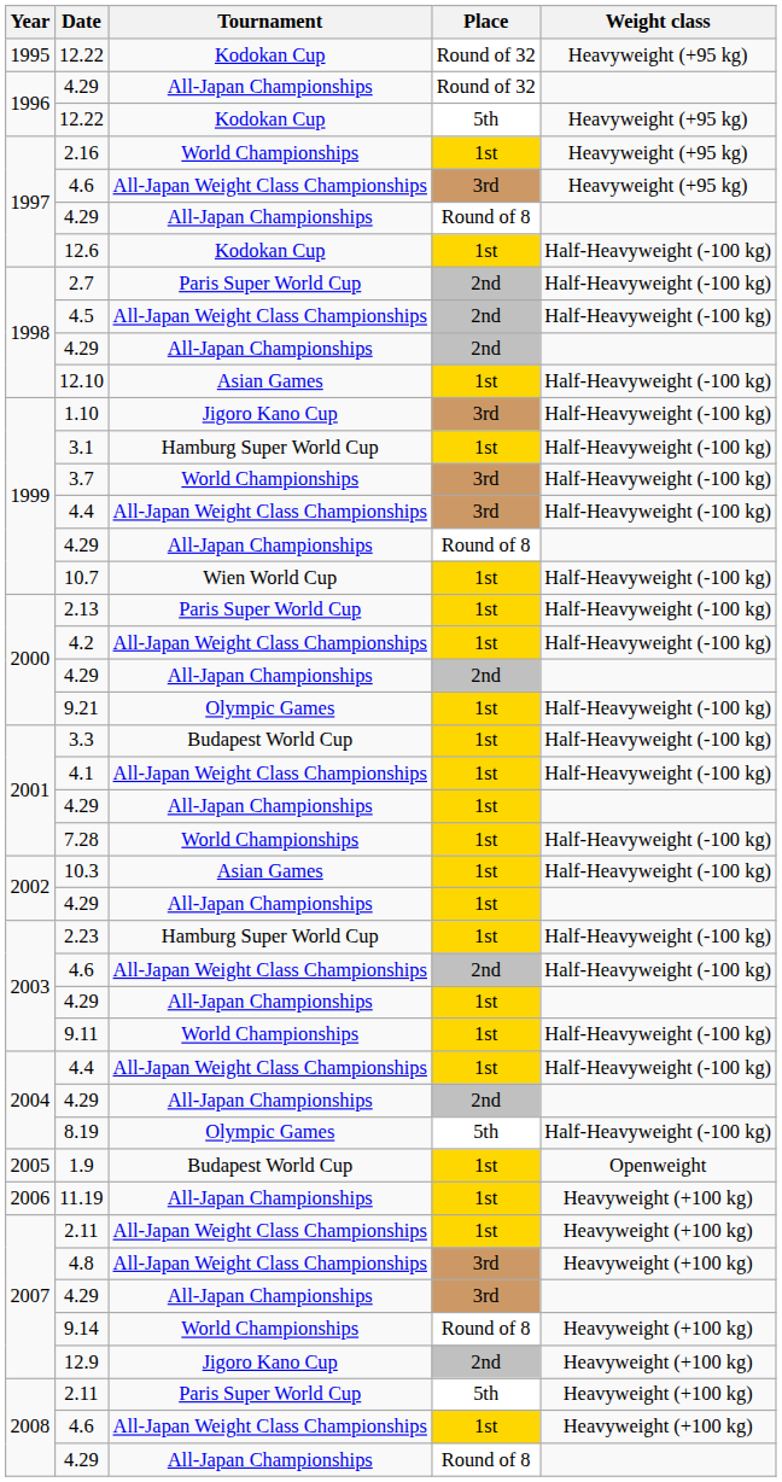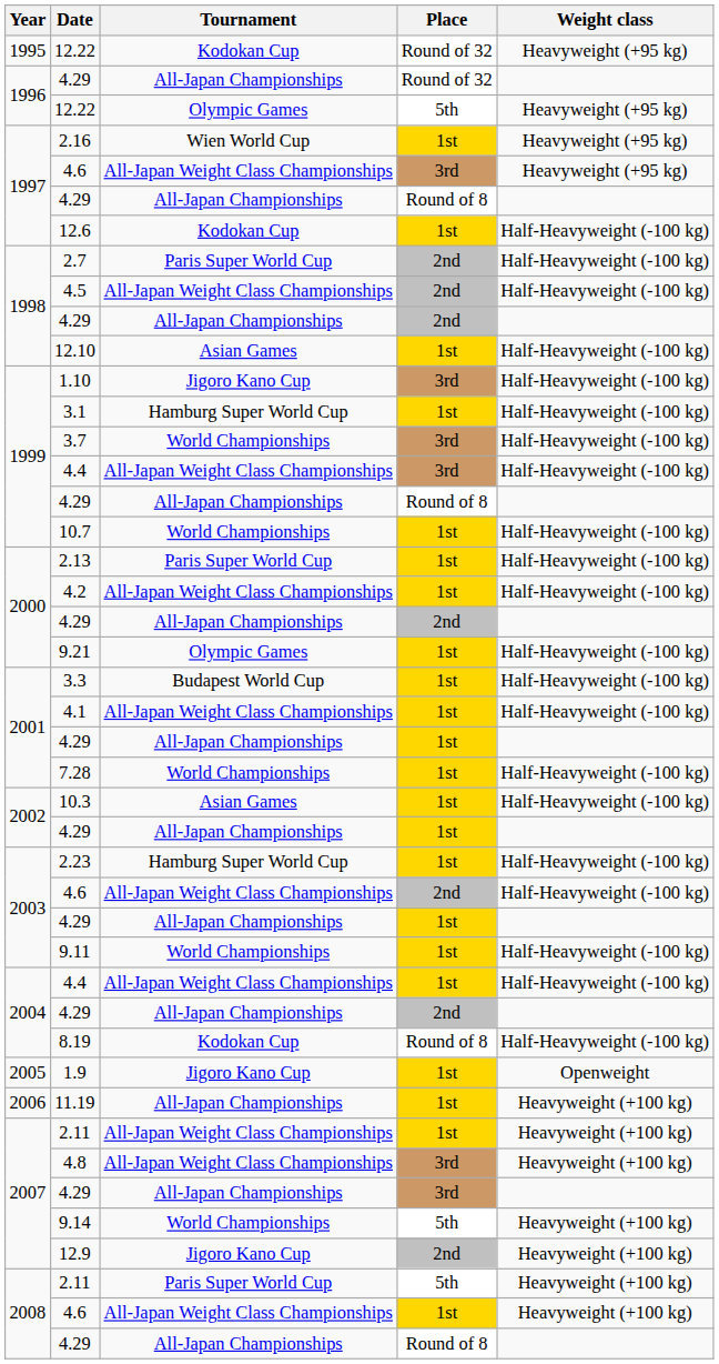 <table class=wikitable style="text-align:center; font-size: 90%;">
 <tr>
 <th>Year</th>
 <th>Date</th>
 <th>Tournament</th>
 <th>Place</th>
 <th>Weight class</th>
 </tr>
 <tr>
 <td>1995</td>
 <td>12.22</td>
 <td><a href='#'>Kodokan Cup</a></td>
 <td bgcolor="white" align="center">Round of 32</td>
 <td>Heavyweight (+95 kg)</td>
 </tr>
 <tr>
 <td rowspan=2>1996</td>
 <td>4.29</td>
 <td><a href='#'>All-Japan Championships</a></td>
 <td bgcolor="white" align="center">Round of 32</td>
 <td></td>
 </tr>
 <tr>
 <td>12.22</td>
-<td><a href='#'>Kodokan Cup</a></td>
+<td><a href='#'>Olympic Games</a></td>
 <td bgcolor="white" align="center">5th</td>
 <td>Heavyweight (+95 kg)</td>
 </tr>
 <tr>
 <td rowspan=4>1997</td>
 <td>2.16</td>
-<td><a href='#'>World Championships</a></td>
+<td>Wien World Cup</td>
 <td bgcolor="gold" align="center">  1st</td>
 <td>Heavyweight (+95 kg)</td>
 </tr>
 <tr>
 <td>4.6</td>
 <td><a href='#'>All-Japan Weight Class Championships</a></td>
 <td bgcolor="cc9966" align="center">  3rd</td>
 <td>Heavyweight (+95 kg)</td>
 </tr>
 <tr>
 <td>4.29</td>
 <td><a href='#'>All-Japan Championships</a></td>
 <td bgcolor="white" align="center">Round of 8</td>
 <td></td>
 </tr>
 <tr>
 <td>12.6</td>
 <td><a href='#'>Kodokan Cup</a></td>
 <td bgcolor="gold" align="center">  1st</td>
 <td>Half-Heavyweight (-100 kg)</td>
 </tr>
 <tr>
 <td rowspan=4>1998</td>
 <td>2.7</td>
 <td><a href='#'>Paris Super World Cup</a></td>
 <td bgcolor="silver" align="center">  2nd</td>
 <td>Half-Heavyweight (-100 kg)</td>
 </tr>
 <tr>
 <td>4.5</td>
 <td><a href='#'>All-Japan Weight Class Championships</a></td>
 <td bgcolor="silver" align="center">  2nd</td>
 <td>Half-Heavyweight (-100 kg)</td>
 </tr>
 <tr>
 <td>4.29</td>
 <td><a href='#'>All-Japan Championships</a></td>
 <td bgcolor="silver" align="center">  2nd</td>
 <td></td>
 </tr>
 <tr>
 <td>12.10</td>
 <td><a href='#'>Asian Games</a></td>
 <td bgcolor="gold" align="center">  1st</td>
 <td>Half-Heavyweight (-100 kg)</td>
 </tr>
 <tr>
 <td rowspan=6>1999</td>
 <td>1.10</td>
 <td><a href='#'>Jigoro Kano Cup</a></td>
 <td bgcolor="cc9966" align="center">  3rd</td>
 <td>Half-Heavyweight (-100 kg)</td>
 </tr>
 <tr>
 <td>3.1</td>
 <td>Hamburg Super World Cup</td>
 <td bgcolor="gold" align="center">  1st</td>
 <td>Half-Heavyweight (-100 kg)</td>
 </tr>
 <tr>
 <td>3.7</td>
 <td><a href='#'>World Championships</a></td>
 <td bgcolor="cc9966" align="center">  3rd</td>
 <td>Half-Heavyweight (-100 kg)</td>
 </tr>
 <tr>
 <td>4.4</td>
 <td><a href='#'>All-Japan Weight Class Championships</a></td>
 <td bgcolor="cc9966" align="center">  3rd</td>
 <td>Half-Heavyweight (-100 kg)</td>
 </tr>
 <tr>
 <td>4.29</td>
 <td><a href='#'>All-Japan Championships</a></td>
 <td bgcolor="white" align="center">Round of 8</td>
 <td></td>
 </tr>
 <tr>
 <td>10.7</td>
-<td>Wien World Cup</td>
+<td><a href='#'>World Championships</a></td>
 <td bgcolor="gold" align="center">  1st</td>
 <td>Half-Heavyweight (-100 kg)</td>
 </tr>
 <tr>
 <td rowspan=4>2000</td>
 <td>2.13</td>
 <td><a href='#'>Paris Super World Cup</a></td>
 <td bgcolor="gold" align="center">  1st</td>
 <td>Half-Heavyweight (-100 kg)</td>
 </tr>
 <tr>
 <td>4.2</td>
 <td><a href='#'>All-Japan Weight Class Championships</a></td>
 <td bgcolor="gold" align="center">  1st</td>
 <td>Half-Heavyweight (-100 kg)</td>
 </tr>
 <tr>
 <td>4.29</td>
 <td><a href='#'>All-Japan Championships</a></td>
 <td bgcolor="silver" align="center">  2nd</td>
 <td></td>
 </tr>
 <tr>
 <td>9.21</td>
 <td><a href='#'>Olympic Games</a></td>
 <td bgcolor="gold" align="center">  1st</td>
 <td>Half-Heavyweight (-100 kg)</td>
 </tr>
 <tr>
 <td rowspan=4>2001</td>
 <td>3.3</td>
 <td>Budapest World Cup</td>
 <td bgcolor="gold" align="center">  1st</td>
 <td>Half-Heavyweight (-100 kg)</td>
 </tr>
 <tr>
 <td>4.1</td>
 <td><a href='#'>All-Japan Weight Class Championships</a></td>
 <td bgcolor="gold" align="center">  1st</td>
 <td>Half-Heavyweight (-100 kg)</td>
 </tr>
 <tr>
 <td>4.29</td>
 <td><a href='#'>All-Japan Championships</a></td>
 <td bgcolor="gold" align="center">  1st</td>
 <td></td>
 </tr>
 <tr>
 <td>7.28</td>
 <td><a href='#'>World Championships</a></td>
 <td bgcolor="gold" align="center">  1st</td>
 <td>Half-Heavyweight (-100 kg)</td>
 </tr>
 <tr>
 <td rowspan=2>2002</td>
 <td>10.3</td>
 <td><a href='#'>Asian Games</a></td>
 <td bgcolor="gold" align="center">  1st</td>
 <td>Half-Heavyweight (-100 kg)</td>
 </tr>
 <tr>
 <td>4.29</td>
 <td><a href='#'>All-Japan Championships</a></td>
 <td bgcolor="gold" align="center">  1st</td>
 <td></td>
 </tr>
 <tr>
 <td rowspan=4>2003</td>
 <td>2.23</td>
 <td>Hamburg Super World Cup</td>
 <td bgcolor="gold" align="center">  1st</td>
 <td>Half-Heavyweight (-100 kg)</td>
 </tr>
 <tr>
 <td>4.6</td>
 <td><a href='#'>All-Japan Weight Class Championships</a></td>
 <td bgcolor="silver" align="center">  2nd</td>
 <td>Half-Heavyweight (-100 kg)</td>
 </tr>
 <tr>
 <td>4.29</td>
 <td><a href='#'>All-Japan Championships</a></td>
 <td bgcolor="gold" align="center">  1st</td>
 <td></td>
 </tr>
 <tr>
 <td>9.11</td>
 <td><a href='#'>World Championships</a></td>
 <td bgcolor="gold" align="center">  1st</td>
 <td>Half-Heavyweight (-100 kg)</td>
 </tr>
 <tr>
 <td rowspan=3>2004</td>
 <td>4.4</td>
 <td><a href='#'>All-Japan Weight Class Championships</a></td>
 <td bgcolor="gold" align="center">  1st</td>
 <td>Half-Heavyweight (-100 kg)</td>
 </tr>
 <tr>
 <td>4.29</td>
 <td><a href='#'>All-Japan Championships</a></td>
 <td bgcolor="silver" align="center">  2nd</td>
 <td></td>
 </tr>
 <tr>
 <td>8.19</td>
-<td><a href='#'>Olympic Games</a></td>
-<td bgcolor="white" align="center">5th</td>
+<td><a href='#'>Kodokan Cup</a></td>
+<td bgcolor="white" align="center">Round of 8</td>
 <td>Half-Heavyweight (-100 kg)</td>
 </tr>
 <tr>
 <td>2005</td>
 <td>1.9</td>
-<td>Budapest World Cup</td>
+<td><a href='#'>Jigoro Kano Cup</a></td>
 <td bgcolor="gold" align="center">  1st</td>
 <td>Openweight</td>
 </tr>
 <tr>
 <td>2006</td>
 <td>11.19</td>
 <td><a href='#'>All-Japan Championships</a></td>
 <td bgcolor="gold" align="center">  1st</td>
 <td>Heavyweight (+100 kg)</td>
 </tr>
 <tr>
 <td rowspan=5>2007</td>
 <td>2.11</td>
 <td><a href='#'>All-Japan Weight Class Championships</a></td>
 <td bgcolor="gold" align="center">  1st</td>
 <td>Heavyweight (+100 kg)</td>
 </tr>
 <tr>
 <td>4.8</td>
 <td><a href='#'>All-Japan Weight Class Championships</a></td>
 <td bgcolor="cc9966" align="center">  3rd</td>
 <td>Heavyweight (+100 kg)</td>
 </tr>
 <tr>
 <td>4.29</td>
 <td><a href='#'>All-Japan Championships</a></td>
 <td bgcolor="cc9966" align="center">  3rd</td>
 <td></td>
 </tr>
 <tr>
 <td>9.14</td>
 <td><a href='#'>World Championships</a></td>
-<td bgcolor="white" align="center">Round of 8</td>
+<td bgcolor="white" align="center">5th</td>
 <td>Heavyweight (+100 kg)</td>
 </tr>
 <tr>
 <td>12.9</td>
 <td><a href='#'>Jigoro Kano Cup</a></td>
 <td bgcolor="silver" align="center">  2nd</td>
 <td>Heavyweight (+100 kg)</td>
 </tr>
 <tr>
 <td rowspan=3>2008</td>
 <td>2.11</td>
 <td><a href='#'>Paris Super World Cup</a></td>
 <td bgcolor="white" align="center">5th</td>
 <td>Heavyweight (+100 kg)</td>
 </tr>
 <tr>
 <td>4.6</td>
 <td><a href='#'>All-Japan Weight Class Championships</a></td>
 <td bgcolor="gold" align="center">  1st</td>
 <td>Heavyweight (+100 kg)</td>
 </tr>
 <tr>
 <td>4.29</td>
 <td><a href='#'>All-Japan Championships</a></td>
 <td bgcolor="white" align="center">Round of 8</td>
 <td></td>
 </tr>
 </table>
